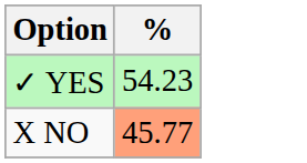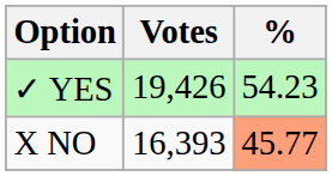 <table class="wikitable">
 <tr>
 <th>Option</th>
+<th>Votes</th>
 <th>%</th>
 </tr>
 <tr>
 <td style=background:#bbf8be>✓ YES</td>
+<td style=background:#bbf8be>19,426</td>
 <td style=background:#bbf8be>54.23</td>
 </tr>
 <tr>
 <td>X NO</td>
+<td>16,393</td>
 <td style="background: lightsalmon;">45.77</td>
 </tr>
 </table>
